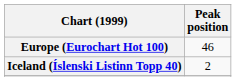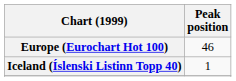 <table class="wikitable sortable plainrowheaders" style="text-align:center">
 <tr>
 <th>Chart (1999)</th>
 <th>Peak<br>position</th>
 </tr>
 <tr>
 <th scope="row">Europe (<a href='#'>Eurochart Hot 100</a>)</th>
 <td>46</td>
 </tr>
 <tr>
 <th scope="row">Iceland (<a href='#'>Íslenski Listinn Topp 40</a>)</th>
-<td>2</td>
+<td>1</td>
 </tr>
 <tr>
 </tr>
 <tr>
 </tr>
 <tr>
 </tr>
 </table>
